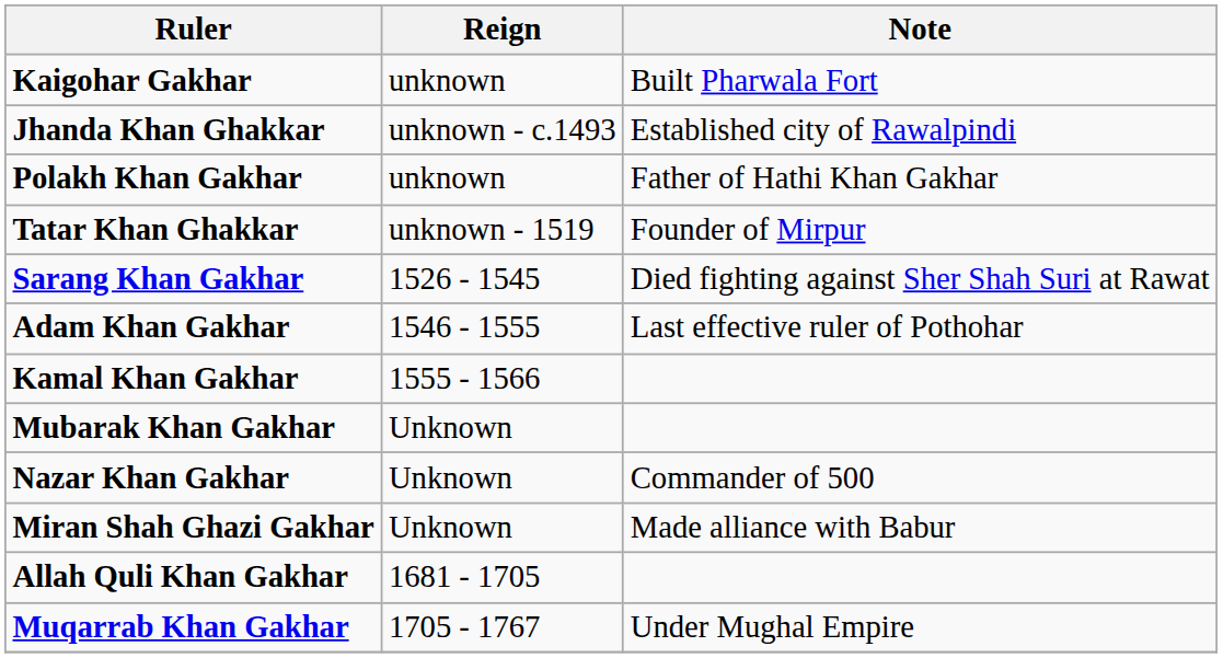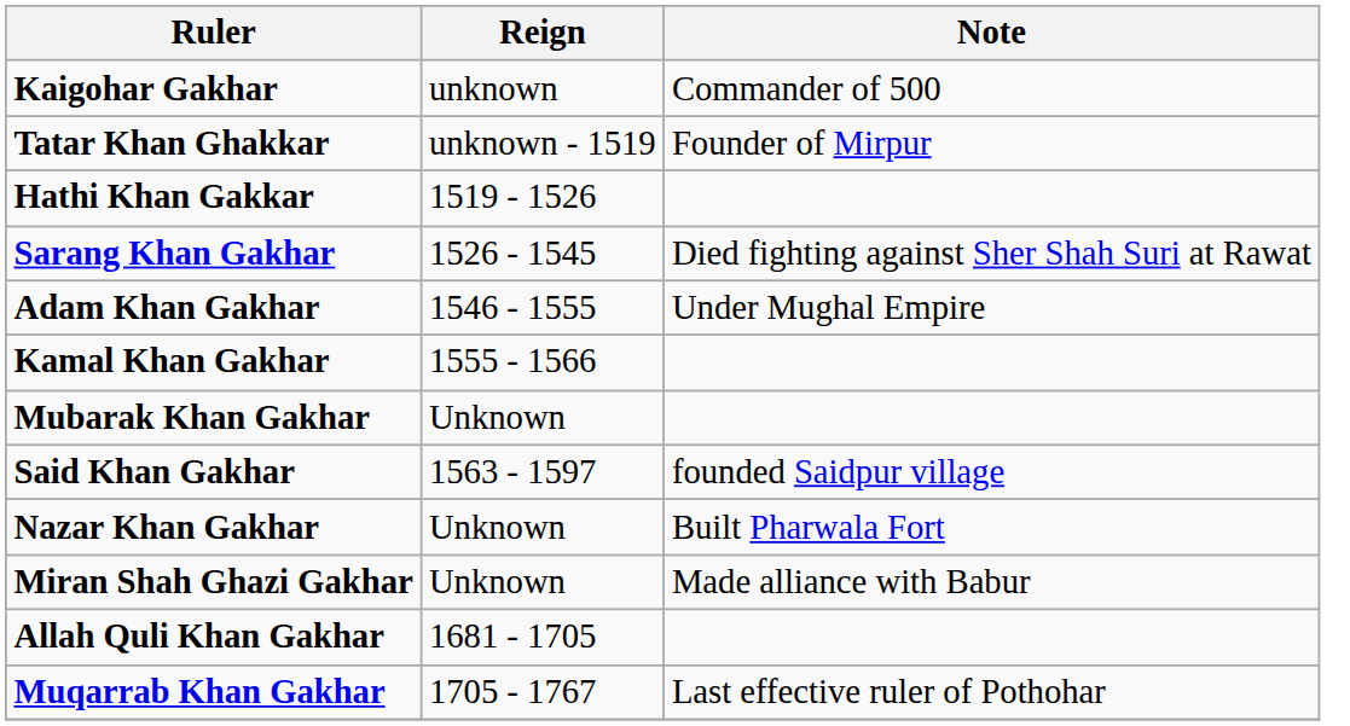 <table class="wikitable">
 <tr>
 <th>Ruler</th>
 <th>Reign</th>
 <th>Note</th>
 </tr>
 <tr>
 <td><strong>Kaigohar Gakhar</strong></td>
 <td>unknown</td>
-<td>Built <a href='#'>Pharwala Fort</a></td>
-</tr>
-<tr>
-<td><strong>Jhanda Khan Ghakkar</strong></td>
-<td>unknown - c.1493</td>
-<td>Established city of <a href='#'>Rawalpindi</a></td>
-</tr>
-<tr>
-<td><strong>Polakh Khan Gakhar</strong></td>
-<td>unknown</td>
-<td>Father of Hathi Khan Gakhar</td>
+<td>Commander of 500</td>
 </tr>
 <tr>
 <td><strong>Tatar Khan Ghakkar</strong></td>
 <td>unknown - 1519</td>
 <td>Founder of <a href='#'>Mirpur</a></td>
+</tr>
+<tr>
+<td><strong>Hathi Khan Gakkar</strong></td>
+<td>1519 - 1526</td>
+<td></td>
 </tr>
 <tr>
 <td><strong><a href='#'>Sarang Khan Gakhar</a></strong></td>
 <td>1526 - 1545</td>
 <td>Died fighting against <a href='#'>Sher Shah Suri</a> at Rawat</td>
 </tr>
 <tr>
 <td><strong>Adam Khan Gakhar</strong></td>
 <td>1546 - 1555</td>
-<td>Last effective ruler of Pothohar</td>
+<td>Under Mughal Empire</td>
 </tr>
 <tr>
 <td><strong>Kamal Khan Gakhar</strong></td>
 <td>1555 - 1566</td>
 <td></td>
 </tr>
 <tr>
 <td><strong>Mubarak Khan Gakhar</strong></td>
 <td>Unknown</td>
 <td></td>
 </tr>
 <tr>
+<td><strong>Said Khan Gakhar</strong></td>
+<td>1563 - 1597</td>
+<td>founded <a href='#'>Saidpur village</a></td>
+</tr>
+<tr>
 <td><strong>Nazar Khan Gakhar</strong></td>
 <td>Unknown</td>
-<td>Commander of 500</td>
+<td>Built <a href='#'>Pharwala Fort</a></td>
 </tr>
 <tr>
 <td><strong>Miran Shah Ghazi Gakhar</strong></td>
 <td>Unknown</td>
 <td>Made alliance with Babur</td>
 </tr>
 <tr>
 <td><strong>Allah Quli Khan Gakhar</strong></td>
 <td>1681 - 1705</td>
 <td></td>
 </tr>
 <tr>
 <td><strong><a href='#'>Muqarrab Khan Gakhar</a></strong></td>
 <td>1705 - 1767</td>
-<td>Under Mughal Empire</td>
+<td>Last effective ruler of Pothohar</td>
 </tr>
 <tr>
 </tr>
 </table>
